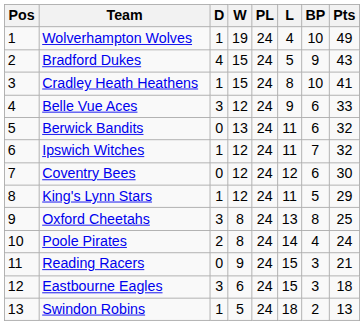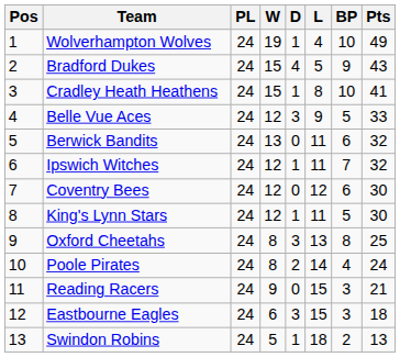 <table class=wikitable width="400">
 <tr>
 <th>Pos</th>
 <th>Team</th>
+<th>PL</th>
+<th>W</th>
 <th>D</th>
-<th>W</th>
-<th>PL</th>
 <th>L</th>
 <th>BP</th>
 <th>Pts</th>
 </tr>
 <tr>
 <td>1</td>
 <td><a href='#'>Wolverhampton Wolves</a></td>
+<td align="center">24</td>
+<td align="center">19</td>
 <td align="center">1</td>
-<td align="center">19</td>
-<td align="center">24</td>
 <td align="center">4</td>
 <td align="center">10</td>
 <td align="center">49</td>
 </tr>
 <tr>
 <td>2</td>
 <td><a href='#'>Bradford Dukes</a></td>
+<td align="center">24</td>
+<td align="center">15</td>
 <td align="center">4</td>
-<td align="center">15</td>
-<td align="center">24</td>
 <td align="center">5</td>
 <td align="center">9</td>
 <td align="center">43</td>
 </tr>
 <tr>
 <td>3</td>
 <td><a href='#'>Cradley Heath Heathens</a></td>
+<td align="center">24</td>
+<td align="center">15</td>
 <td align="center">1</td>
-<td align="center">15</td>
-<td align="center">24</td>
 <td align="center">8</td>
 <td align="center">10</td>
 <td align="center">41</td>
 </tr>
 <tr>
 <td>4</td>
 <td><a href='#'>Belle Vue Aces</a></td>
+<td align="center">24</td>
+<td align="center">12</td>
 <td align="center">3</td>
-<td align="center">12</td>
-<td align="center">24</td>
 <td align="center">9</td>
-<td align="center">6</td>
+<td align="center">5</td>
 <td align="center">33</td>
 </tr>
 <tr>
 <td>5</td>
 <td><a href='#'>Berwick Bandits</a></td>
+<td align="center">24</td>
+<td align="center">13</td>
 <td align="center">0</td>
-<td align="center">13</td>
-<td align="center">24</td>
 <td align="center">11</td>
 <td align="center">6</td>
 <td align="center">32</td>
 </tr>
 <tr>
 <td>6</td>
 <td><a href='#'>Ipswich Witches</a></td>
+<td align="center">24</td>
+<td align="center">12</td>
 <td align="center">1</td>
-<td align="center">12</td>
-<td align="center">24</td>
 <td align="center">11</td>
 <td align="center">7</td>
 <td align="center">32</td>
 </tr>
 <tr>
 <td>7</td>
 <td><a href='#'>Coventry Bees</a></td>
+<td align="center">24</td>
+<td align="center">12</td>
 <td align="center">0</td>
-<td align="center">12</td>
-<td align="center">24</td>
 <td align="center">12</td>
 <td align="center">6</td>
 <td align="center">30</td>
 </tr>
 <tr>
 <td>8</td>
 <td><a href='#'>King's Lynn Stars</a></td>
+<td align="center">24</td>
+<td align="center">12</td>
 <td align="center">1</td>
-<td align="center">12</td>
-<td align="center">24</td>
 <td align="center">11</td>
 <td align="center">5</td>
-<td align="center">29</td>
+<td align="center">30</td>
 </tr>
 <tr>
 <td>9</td>
 <td><a href='#'>Oxford Cheetahs</a></td>
+<td align="center">24</td>
+<td align="center">8</td>
 <td align="center">3</td>
-<td align="center">8</td>
-<td align="center">24</td>
 <td align="center">13</td>
 <td align="center">8</td>
 <td align="center">25</td>
 </tr>
 <tr>
 <td>10</td>
 <td><a href='#'>Poole Pirates</a></td>
+<td align="center">24</td>
+<td align="center">8</td>
 <td align="center">2</td>
-<td align="center">8</td>
-<td align="center">24</td>
 <td align="center">14</td>
 <td align="center">4</td>
 <td align="center">24</td>
 </tr>
 <tr>
 <td>11</td>
 <td><a href='#'>Reading Racers</a></td>
+<td align="center">24</td>
+<td align="center">9</td>
 <td align="center">0</td>
-<td align="center">9</td>
-<td align="center">24</td>
 <td align="center">15</td>
 <td align="center">3</td>
 <td align="center">21</td>
 </tr>
 <tr>
 <td>12</td>
 <td><a href='#'>Eastbourne Eagles</a></td>
+<td align="center">24</td>
+<td align="center">6</td>
 <td align="center">3</td>
-<td align="center">6</td>
-<td align="center">24</td>
 <td align="center">15</td>
 <td align="center">3</td>
 <td align="center">18</td>
 </tr>
 <tr>
 <td>13</td>
 <td><a href='#'>Swindon Robins</a></td>
+<td align="center">24</td>
+<td align="center">5</td>
 <td align="center">1</td>
-<td align="center">5</td>
-<td align="center">24</td>
 <td align="center">18</td>
 <td align="center">2</td>
 <td align="center">13</td>
 </tr>
 </table>
